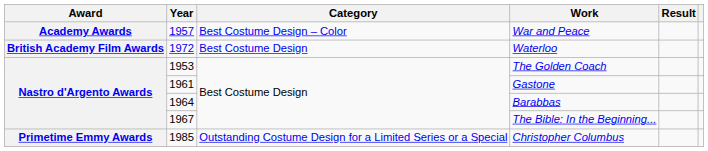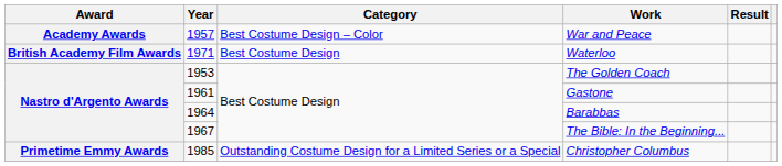 <table class="wikitable">
 <tr>
 <th>Award</th>
 <th>Year</th>
 <th>Category</th>
 <th>Work</th>
 <th>Result</th>
 <th class="unsortable"></th>
 </tr>
 <tr>
 <th scope="row" style="text-align:center;"><a href='#'>Academy Awards</a></th>
 <td style="text-align:center;"><a href='#'>1957</a></td>
 <td><a href='#'>Best Costume Design – Color</a></td>
 <td><em><a href='#'>War and Peace</a></em></td>
 <td></td>
 <td style="text-align:center;"></td>
 </tr>
 <tr>
 <th scope="row" style="text-align:center;"><a href='#'>British Academy Film Awards</a></th>
-<td style="text-align:center;"><a href='#'>1972</a></td>
+<td style="text-align:center;"><a href='#'>1971</a></td>
 <td><a href='#'>Best Costume Design</a></td>
 <td><em><a href='#'>Waterloo</a></em></td>
 <td></td>
 <td style="text-align:center;"></td>
 </tr>
 <tr>
 <th rowspan="4" scope="row" style="text-align:center;"><a href='#'>Nastro d'Argento Awards</a></th>
 <td style="text-align:center;">1953</td>
 <td rowspan="4">Best Costume Design</td>
 <td><em><a href='#'>The Golden Coach</a></em></td>
 <td></td>
 <td style="text-align:center;"></td>
 </tr>
 <tr>
 <td style="text-align:center;">1961</td>
 <td><em><a href='#'>Gastone</a></em></td>
 <td></td>
 <td style="text-align:center;"></td>
 </tr>
 <tr>
 <td style="text-align:center;">1964</td>
 <td><em><a href='#'>Barabbas</a></em></td>
 <td></td>
 <td style="text-align:center;"></td>
 </tr>
 <tr>
 <td style="text-align:center;">1967</td>
 <td><em><a href='#'>The Bible: In the Beginning...</a></em></td>
 <td></td>
 <td style="text-align:center;"></td>
 </tr>
 <tr>
 <th scope="row" style="text-align:center;"><a href='#'>Primetime Emmy Awards</a></th>
 <td style="text-align:center;">1985</td>
 <td><a href='#'>Outstanding Costume Design for a Limited Series or a Special</a></td>
 <td><em><a href='#'>Christopher Columbus</a></em></td>
 <td></td>
 <td style="text-align:center;"></td>
 </tr>
 </table>
